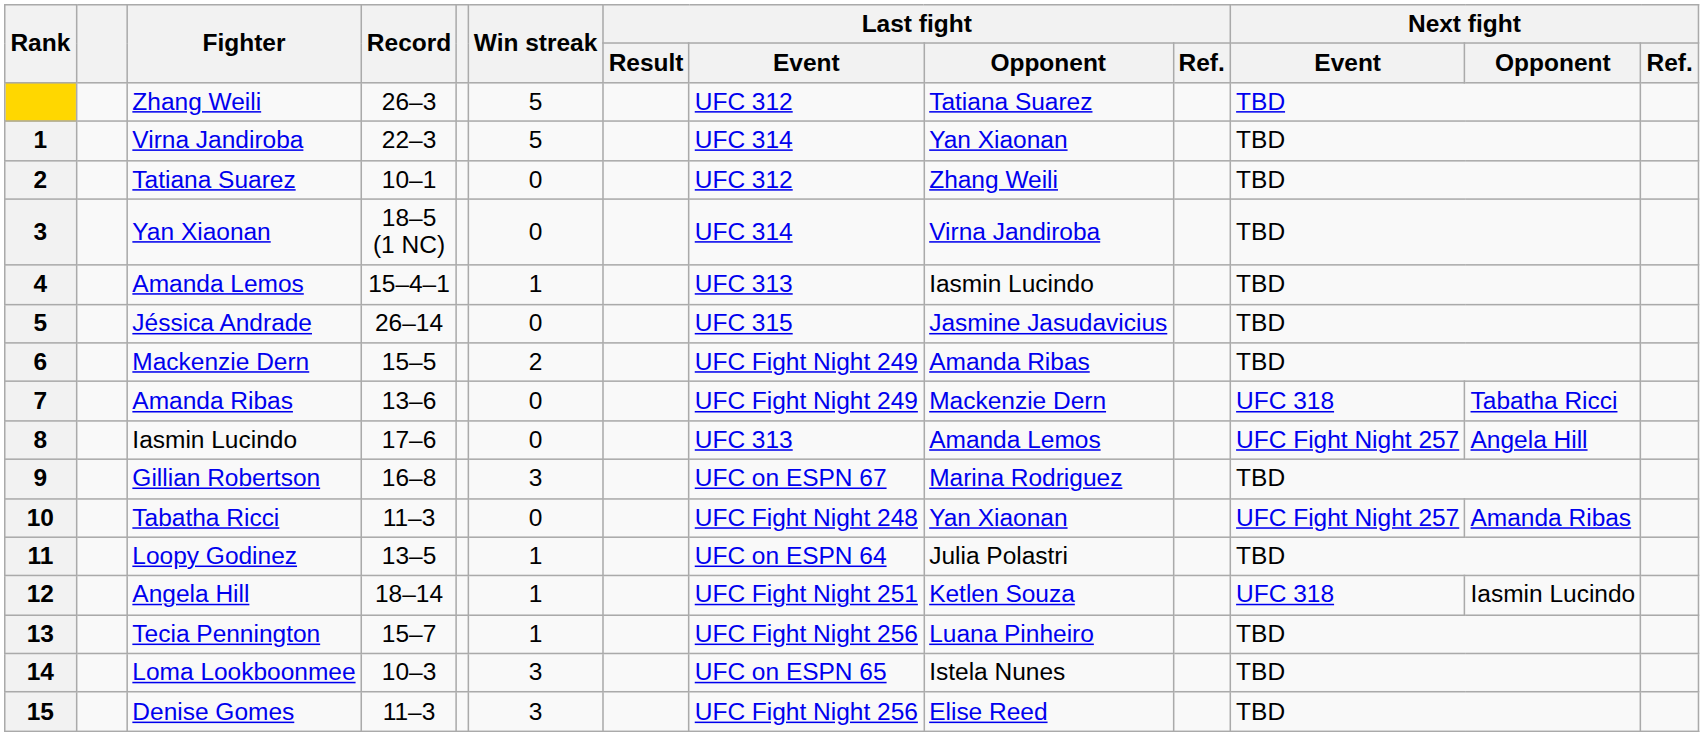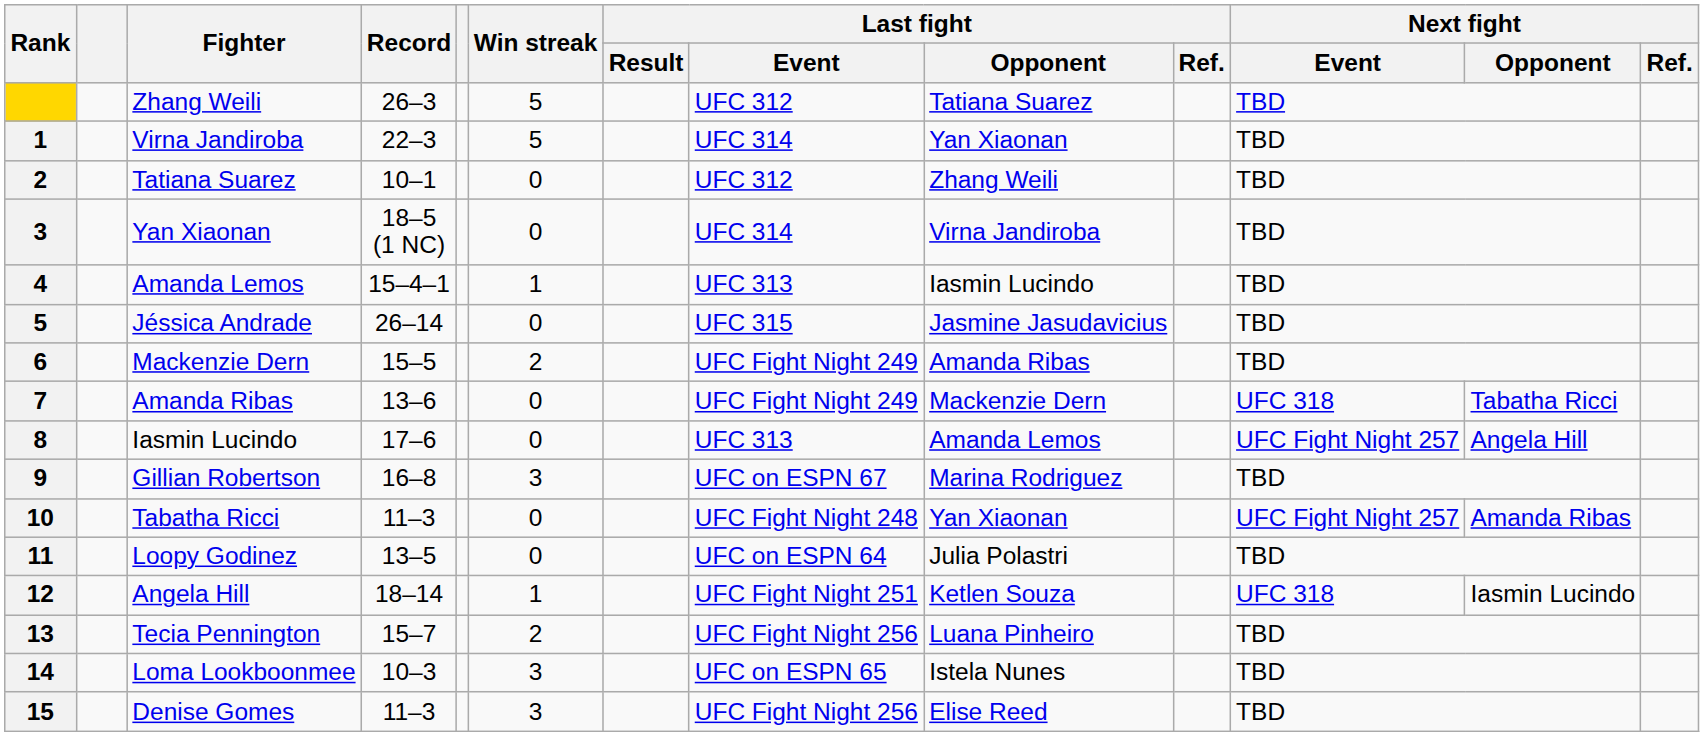 <table class="wikitable">
 <tr>
 <th rowspan=2>Rank</th>
 <th width=3% rowspan=2></th>
 <th rowspan=2>Fighter</th>
 <th rowspan=2>Record</th>
 <th rowspan=2></th>
 <th rowspan=2>Win streak</th>
 <th colspan=4>Last fight</th>
 <th colspan=3>Next fight</th>
 </tr>
 <tr>
 <th>Result</th>
 <th>Event</th>
 <th>Opponent</th>
 <th>Ref.</th>
 <th>Event</th>
 <th>Opponent</th>
 <th>Ref.</th>
 </tr>
 <tr>
 <th style="background:gold"></th>
 <td></td>
 <td><a href='#'>Zhang Weili</a></td>
 <td align=center>26–3</td>
 <td align=center></td>
 <td align=center>5<br></td>
 <td></td>
 <td><a href='#'>UFC 312</a></td>
 <td><a href='#'>Tatiana Suarez</a></td>
 <td></td>
 <td colspan=2><a href='#'>TBD</a></td>
 <td></td>
 </tr>
 <tr>
 <th>1</th>
 <td></td>
 <td><a href='#'>Virna Jandiroba</a></td>
 <td align=center>22–3</td>
 <td align=center></td>
 <td align=center>5</td>
 <td></td>
 <td><a href='#'>UFC 314</a></td>
 <td><a href='#'>Yan Xiaonan</a></td>
 <td></td>
 <td colspan=2>TBD</td>
 <td></td>
 </tr>
 <tr>
 <th>2</th>
 <td></td>
 <td><a href='#'>Tatiana Suarez</a></td>
 <td align=center>10–1</td>
 <td align=center></td>
 <td align=center>0</td>
 <td></td>
 <td><a href='#'>UFC 312</a></td>
 <td><a href='#'>Zhang Weili</a></td>
 <td></td>
 <td colspan=2>TBD</td>
 <td></td>
 </tr>
 <tr>
 <th>3</th>
 <td></td>
 <td><a href='#'>Yan Xiaonan</a></td>
 <td align=center>18–5<br>(1 NC)</td>
 <td align=center></td>
 <td align=center>0</td>
 <td></td>
 <td><a href='#'>UFC 314</a></td>
 <td><a href='#'>Virna Jandiroba</a></td>
 <td></td>
 <td colspan=2>TBD</td>
 <td></td>
 </tr>
 <tr>
 <th>4</th>
 <td></td>
 <td><a href='#'>Amanda Lemos</a></td>
 <td align=center>15–4–1</td>
 <td align=center></td>
 <td align=center>1</td>
 <td></td>
 <td><a href='#'>UFC 313</a></td>
 <td>Iasmin Lucindo</td>
 <td></td>
 <td colspan=2>TBD</td>
 <td></td>
 </tr>
 <tr>
 <th>5</th>
 <td></td>
 <td><a href='#'>Jéssica Andrade</a></td>
 <td align=center>26–14</td>
 <td align=center></td>
 <td align=center>0</td>
 <td></td>
 <td><a href='#'>UFC 315</a></td>
 <td><a href='#'>Jasmine Jasudavicius</a></td>
 <td></td>
 <td colspan=2>TBD</td>
 <td></td>
 </tr>
 <tr>
 <th>6</th>
 <td></td>
 <td><a href='#'>Mackenzie Dern</a></td>
 <td align=center>15–5</td>
 <td align=center></td>
 <td align=center>2</td>
 <td></td>
 <td><a href='#'>UFC Fight Night 249</a></td>
 <td><a href='#'>Amanda Ribas</a></td>
 <td></td>
 <td colspan=2>TBD</td>
 <td></td>
 </tr>
 <tr>
 <th>7</th>
 <td></td>
 <td><a href='#'>Amanda Ribas</a></td>
 <td align=center>13–6</td>
 <td align=center></td>
 <td align=center>0</td>
 <td></td>
 <td><a href='#'>UFC Fight Night 249</a></td>
 <td><a href='#'>Mackenzie Dern</a></td>
 <td></td>
 <td><a href='#'>UFC 318</a></td>
 <td><a href='#'>Tabatha Ricci</a></td>
 <td></td>
 </tr>
 <tr>
 <th>8</th>
 <td></td>
 <td>Iasmin Lucindo</td>
 <td align=center>17–6</td>
 <td align=center></td>
 <td align=center>0</td>
 <td></td>
 <td><a href='#'>UFC 313</a></td>
 <td><a href='#'>Amanda Lemos</a></td>
 <td></td>
 <td><a href='#'>UFC Fight Night 257</a></td>
 <td><a href='#'>Angela Hill</a></td>
 <td></td>
 </tr>
 <tr>
 <th>9</th>
 <td></td>
 <td><a href='#'>Gillian Robertson</a></td>
 <td align=center>16–8</td>
 <td align=center></td>
 <td align=center>3</td>
 <td></td>
 <td><a href='#'>UFC on ESPN 67</a></td>
 <td><a href='#'>Marina Rodriguez</a></td>
 <td></td>
 <td colspan=2>TBD</td>
 <td></td>
 </tr>
 <tr>
 <th>10</th>
 <td></td>
 <td><a href='#'>Tabatha Ricci</a></td>
 <td align=center>11–3</td>
 <td align=center></td>
 <td align=center>0</td>
 <td></td>
 <td><a href='#'>UFC Fight Night 248</a></td>
 <td><a href='#'>Yan Xiaonan</a></td>
 <td></td>
 <td><a href='#'>UFC Fight Night 257</a></td>
 <td><a href='#'>Amanda Ribas</a></td>
 <td></td>
 </tr>
 <tr>
 <th>11</th>
 <td></td>
 <td><a href='#'>Loopy Godinez</a></td>
 <td align=center>13–5</td>
 <td align=center></td>
-<td align=center>1</td>
+<td align=center>0</td>
 <td></td>
 <td><a href='#'>UFC on ESPN 64</a></td>
 <td>Julia Polastri</td>
 <td></td>
 <td colspan=2>TBD</td>
 <td></td>
 </tr>
 <tr>
 <th>12</th>
 <td></td>
 <td><a href='#'>Angela Hill</a></td>
 <td align=center>18–14</td>
 <td align=center></td>
 <td align=center>1</td>
 <td></td>
 <td><a href='#'>UFC Fight Night 251</a></td>
 <td><a href='#'>Ketlen Souza</a></td>
 <td></td>
 <td><a href='#'>UFC 318</a></td>
 <td>Iasmin Lucindo</td>
 <td></td>
 </tr>
 <tr>
 <th>13</th>
 <td></td>
 <td><a href='#'>Tecia Pennington</a></td>
 <td align=center>15–7</td>
 <td align=center></td>
-<td align=center>1</td>
+<td align=center>2</td>
 <td></td>
 <td><a href='#'>UFC Fight Night 256</a></td>
 <td><a href='#'>Luana Pinheiro</a></td>
 <td></td>
 <td colspan=2>TBD</td>
 <td></td>
 </tr>
 <tr>
 <th>14</th>
 <td></td>
 <td><a href='#'>Loma Lookboonmee</a></td>
 <td align=center>10–3</td>
 <td align=center></td>
 <td align=center>3</td>
 <td></td>
 <td><a href='#'>UFC on ESPN 65</a></td>
 <td>Istela Nunes</td>
 <td></td>
 <td colspan=2>TBD</td>
 <td></td>
 </tr>
 <tr>
 <th>15</th>
 <td></td>
 <td><a href='#'>Denise Gomes</a></td>
 <td align=center>11–3</td>
 <td align=center></td>
 <td align=center>3</td>
 <td></td>
 <td><a href='#'>UFC Fight Night 256</a></td>
 <td><a href='#'>Elise Reed</a></td>
 <td></td>
 <td colspan=2>TBD</td>
 <td></td>
 </tr>
 <tr>
 </tr>
 </table>
